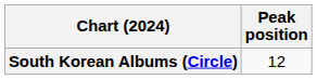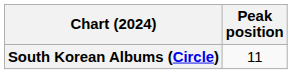 <table class="wikitable plainrowheaders" style="text-align:center">
 <tr>
 <th scope="col">Chart (2024)</th>
 <th scope="col">Peak<br>position</th>
 </tr>
 <tr>
 <th scope="row">South Korean Albums (<a href='#'>Circle</a>)</th>
-<td>12</td>
+<td>11</td>
 </tr>
 </table>
